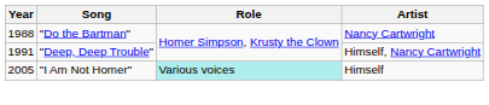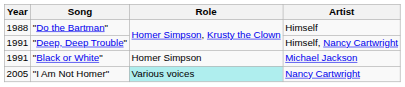 <table class="wikitable">
 <tr>
 <th>Year</th>
 <th>Song</th>
 <th>Role</th>
 <th>Artist</th>
 </tr>
 <tr>
 <td>1988</td>
 <td>"<a href='#'>Do the Bartman</a>"</td>
 <td rowspan=2><a href='#'>Homer Simpson</a>, <a href='#'>Krusty the Clown</a></td>
-<td><a href='#'>Nancy Cartwright</a></td>
+<td>Himself</td>
 </tr>
 <tr>
 <td>1991</td>
 <td>"<a href='#'>Deep, Deep Trouble</a>"</td>
 <td>Himself, <a href='#'>Nancy Cartwright</a></td>
 </tr>
 <tr>
+<td>1991</td>
+<td>"<a href='#'>Black or White</a>"</td>
+<td>Homer Simpson</td>
+<td><a href='#'>Michael Jackson</a></td>
+</tr>
+<tr>
 <td>2005</td>
 <td>"I Am Not Homer"</td>
 <td style="background: paleturquoise;">Various voices</td>
-<td>Himself</td>
+<td><a href='#'>Nancy Cartwright</a></td>
 </tr>
 </table>
